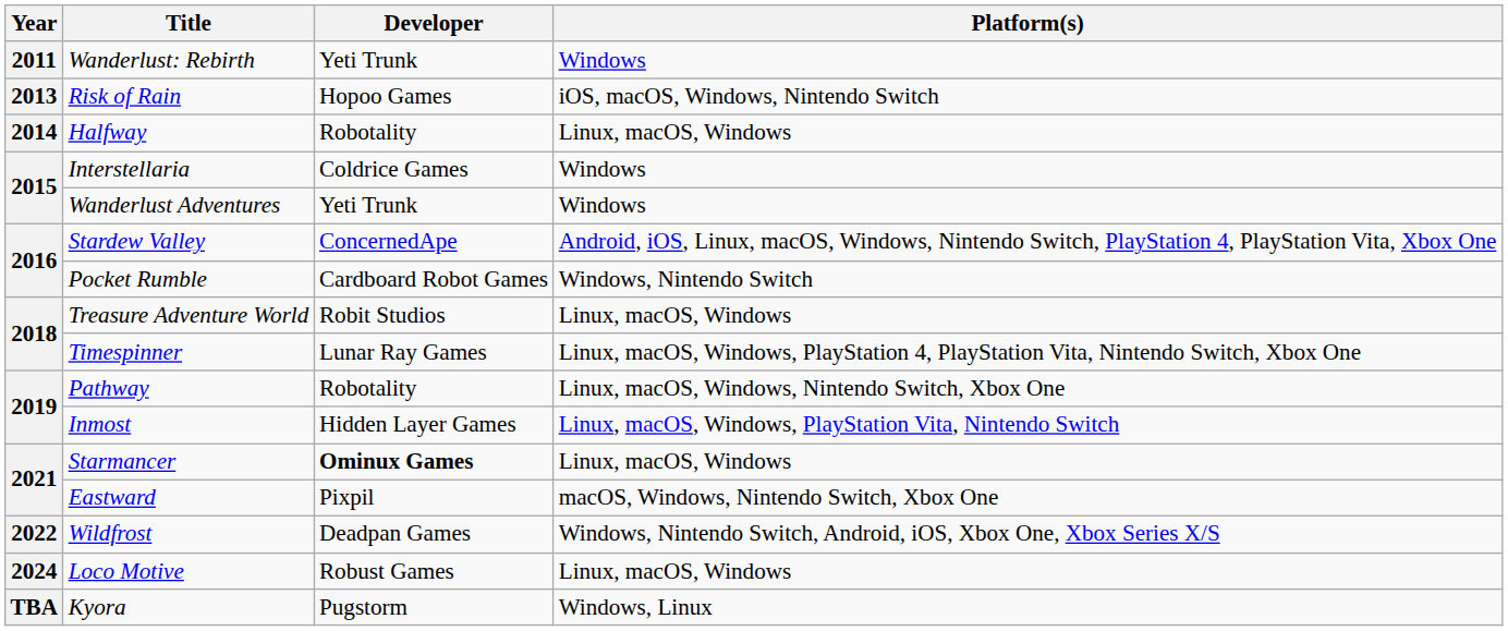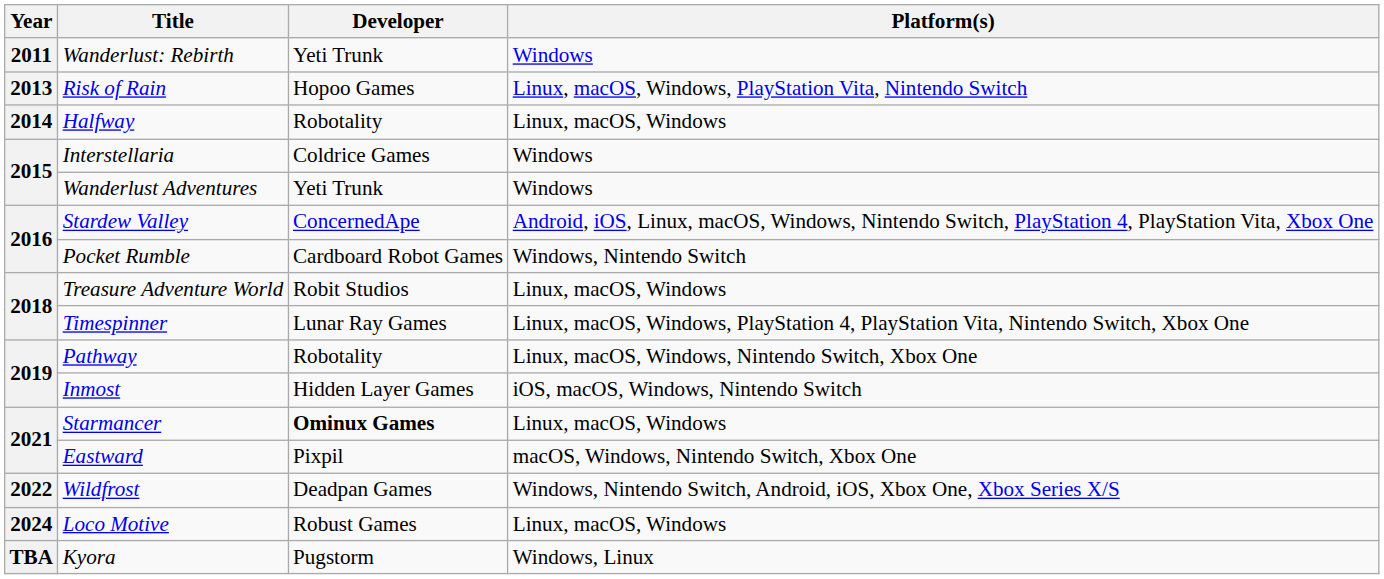 <table class="wikitable sortable plainrowheaders">
 <tr>
 <th scope="col">Year</th>
 <th scope="col">Title</th>
 <th scope="col">Developer</th>
 <th scope="col">Platform(s)</th>
 </tr>
 <tr>
 <th scope="row">2011</th>
 <td><em>Wanderlust: Rebirth</em></td>
 <td>Yeti Trunk</td>
 <td><a href='#'>Windows</a></td>
 </tr>
 <tr>
 <th scope="row">2013</th>
 <td><em><a href='#'>Risk of Rain</a></em></td>
 <td>Hopoo Games</td>
-<td>iOS, macOS, Windows, Nintendo Switch</td>
+<td><a href='#'>Linux</a>, <a href='#'>macOS</a>, Windows, <a href='#'>PlayStation Vita</a>, <a href='#'>Nintendo Switch</a></td>
 </tr>
 <tr>
 <th scope="row">2014</th>
 <td><em><a href='#'>Halfway</a></em></td>
 <td>Robotality</td>
 <td>Linux, macOS, Windows</td>
 </tr>
 <tr>
 <th scope="row" rowspan="2">2015</th>
 <td><em>Interstellaria</em></td>
 <td>Coldrice Games</td>
 <td>Windows</td>
 </tr>
 <tr>
 <td><em>Wanderlust Adventures</em></td>
 <td>Yeti Trunk</td>
 <td>Windows</td>
 </tr>
 <tr>
 <th scope="row" rowspan="2">2016</th>
 <td><em><a href='#'>Stardew Valley</a></em></td>
 <td><a href='#'>ConcernedApe</a></td>
 <td><a href='#'>Android</a>, <a href='#'>iOS</a>, Linux, macOS, Windows, Nintendo Switch, <a href='#'>PlayStation 4</a>, PlayStation Vita, <a href='#'>Xbox One</a></td>
 </tr>
 <tr>
 <td><em>Pocket Rumble</em></td>
 <td>Cardboard Robot Games</td>
 <td>Windows, Nintendo Switch</td>
 </tr>
 <tr>
 <th scope="row" rowspan="2">2018</th>
 <td><em>Treasure Adventure World</em></td>
 <td>Robit Studios</td>
 <td>Linux, macOS, Windows</td>
 </tr>
 <tr>
 <td><em><a href='#'>Timespinner</a></em></td>
 <td>Lunar Ray Games</td>
 <td>Linux, macOS, Windows, PlayStation 4, PlayStation Vita, Nintendo Switch, Xbox One</td>
 </tr>
 <tr>
 <th scope="row" rowspan="2">2019</th>
 <td><em><a href='#'>Pathway</a></em></td>
 <td>Robotality</td>
 <td>Linux, macOS, Windows, Nintendo Switch, Xbox One</td>
 </tr>
 <tr>
 <td><em><a href='#'>Inmost</a></em></td>
 <td>Hidden Layer Games</td>
-<td><a href='#'>Linux</a>, <a href='#'>macOS</a>, Windows, <a href='#'>PlayStation Vita</a>, <a href='#'>Nintendo Switch</a></td>
+<td>iOS, macOS, Windows, Nintendo Switch</td>
 </tr>
 <tr>
 <th rowspan="2" scope="row">2021</th>
 <td><em><a href='#'>Starmancer</a></em></td>
 <td><strong>Ominux Games</strong></td>
 <td>Linux, macOS, Windows</td>
 </tr>
 <tr>
 <td><em><a href='#'>Eastward</a></em></td>
 <td>Pixpil</td>
 <td>macOS, Windows, Nintendo Switch, Xbox One</td>
 </tr>
 <tr>
 <th scope="row">2022</th>
 <td><em><a href='#'>Wildfrost</a></em></td>
 <td>Deadpan Games</td>
 <td>Windows, Nintendo Switch, Android, iOS, Xbox One, <a href='#'>Xbox Series X/S</a></td>
 </tr>
 <tr>
 <th scope="row">2024</th>
 <td><em><a href='#'>Loco Motive</a></em></td>
 <td>Robust Games</td>
 <td>Linux, macOS, Windows</td>
 </tr>
 <tr>
 <th scope="row">TBA</th>
 <td><em>Kyora</em></td>
 <td>Pugstorm</td>
 <td>Windows, Linux</td>
 </tr>
 </table>
